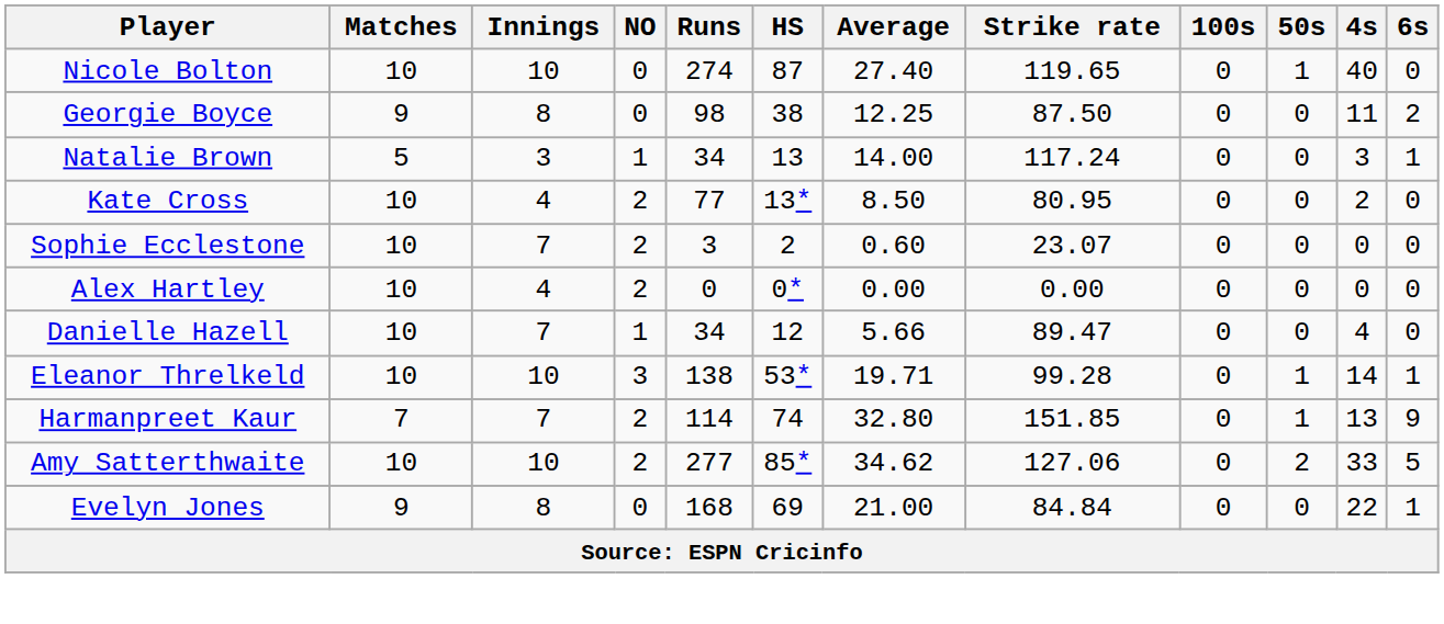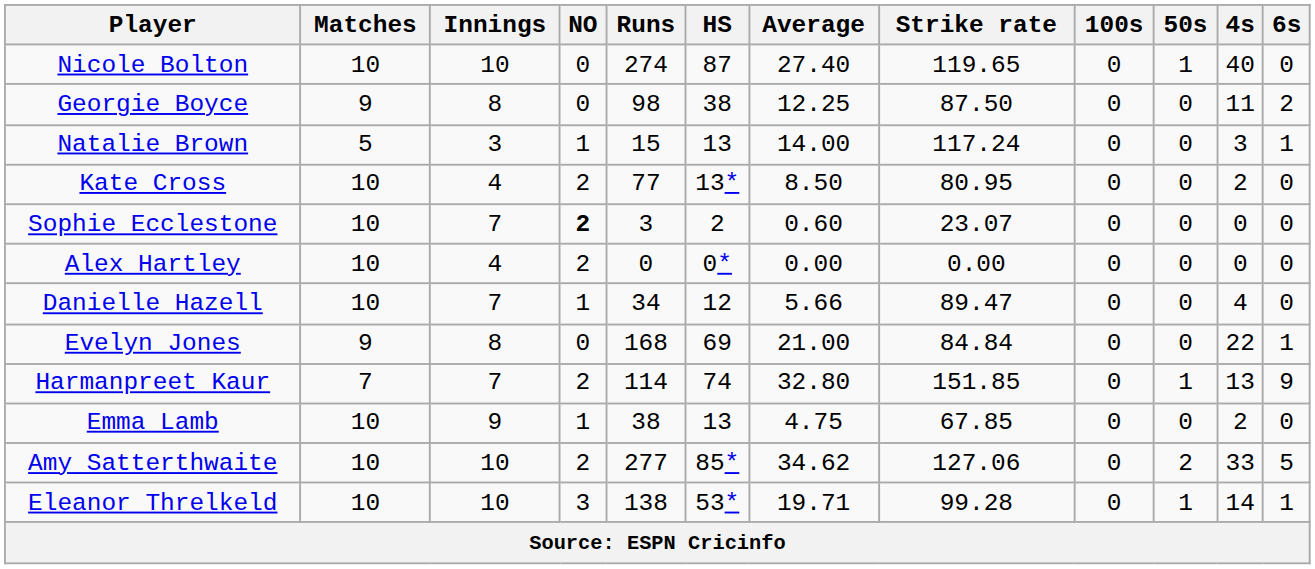 <table class="wikitable" style="text-align:center; width:55%;">
 <tr>
 <th>Player</th>
 <th>Matches</th>
 <th>Innings</th>
 <th>NO</th>
 <th>Runs</th>
 <th>HS</th>
 <th>Average</th>
 <th>Strike rate</th>
 <th>100s</th>
 <th>50s</th>
 <th>4s</th>
 <th>6s</th>
 </tr>
 <tr>
 <td><a href='#'>Nicole Bolton</a></td>
 <td>10</td>
 <td>10</td>
 <td>0</td>
 <td>274</td>
 <td>87</td>
 <td>27.40</td>
 <td>119.65</td>
 <td>0</td>
 <td>1</td>
 <td>40</td>
 <td>0</td>
 </tr>
 <tr>
 <td><a href='#'>Georgie Boyce</a></td>
 <td>9</td>
 <td>8</td>
 <td>0</td>
 <td>98</td>
 <td>38</td>
 <td>12.25</td>
 <td>87.50</td>
 <td>0</td>
 <td>0</td>
 <td>11</td>
 <td>2</td>
 </tr>
 <tr>
 <td><a href='#'>Natalie Brown</a></td>
 <td>5</td>
 <td>3</td>
 <td>1</td>
-<td>34</td>
+<td>15</td>
 <td>13</td>
 <td>14.00</td>
 <td>117.24</td>
 <td>0</td>
 <td>0</td>
 <td>3</td>
 <td>1</td>
 </tr>
 <tr>
 <td><a href='#'>Kate Cross</a></td>
 <td>10</td>
 <td>4</td>
 <td>2</td>
 <td>77</td>
 <td>13<a href='#'>*</a></td>
 <td>8.50</td>
 <td>80.95</td>
 <td>0</td>
 <td>0</td>
 <td>2</td>
 <td>0</td>
 </tr>
 <tr>
 <td><a href='#'>Sophie Ecclestone</a></td>
 <td>10</td>
 <td>7</td>
-<td>2</td>
+<td><strong>2</strong></td>
 <td>3</td>
 <td>2</td>
 <td>0.60</td>
 <td>23.07</td>
 <td>0</td>
 <td>0</td>
 <td>0</td>
 <td>0</td>
 </tr>
 <tr>
 <td><a href='#'>Alex Hartley</a></td>
 <td>10</td>
 <td>4</td>
 <td>2</td>
 <td>0</td>
 <td>0<a href='#'>*</a></td>
 <td>0.00</td>
 <td>0.00</td>
 <td>0</td>
 <td>0</td>
 <td>0</td>
 <td>0</td>
 </tr>
 <tr>
 <td><a href='#'>Danielle Hazell</a></td>
 <td>10</td>
 <td>7</td>
 <td>1</td>
 <td>34</td>
 <td>12</td>
 <td>5.66</td>
 <td>89.47</td>
 <td>0</td>
 <td>0</td>
 <td>4</td>
 <td>0</td>
 </tr>
 <tr>
-<td><a href='#'>Eleanor Threlkeld</a></td>
-<td>10</td>
-<td>10</td>
-<td>3</td>
-<td>138</td>
-<td>53<a href='#'>*</a></td>
-<td>19.71</td>
-<td>99.28</td>
+<td><a href='#'>Evelyn Jones</a></td>
+<td>9</td>
+<td>8</td>
 <td>0</td>
-<td>1</td>
-<td>14</td>
+<td>168</td>
+<td>69</td>
+<td>21.00</td>
+<td>84.84</td>
+<td>0</td>
+<td>0</td>
+<td>22</td>
 <td>1</td>
 </tr>
 <tr>
 <td><a href='#'>Harmanpreet Kaur</a></td>
 <td>7</td>
 <td>7</td>
 <td>2</td>
 <td>114</td>
 <td>74</td>
 <td>32.80</td>
 <td>151.85</td>
 <td>0</td>
 <td>1</td>
 <td>13</td>
 <td>9</td>
 </tr>
 <tr>
+<td><a href='#'>Emma Lamb</a></td>
+<td>10</td>
+<td>9</td>
+<td>1</td>
+<td>38</td>
+<td>13</td>
+<td>4.75</td>
+<td>67.85</td>
+<td>0</td>
+<td>0</td>
+<td>2</td>
+<td>0</td>
+</tr>
+<tr>
 <td><a href='#'>Amy Satterthwaite</a></td>
 <td>10</td>
 <td>10</td>
 <td>2</td>
 <td>277</td>
 <td>85<a href='#'>*</a></td>
 <td>34.62</td>
 <td>127.06</td>
 <td>0</td>
 <td>2</td>
 <td>33</td>
 <td>5</td>
 </tr>
 <tr>
-<td><a href='#'>Evelyn Jones</a></td>
-<td>9</td>
-<td>8</td>
+<td><a href='#'>Eleanor Threlkeld</a></td>
+<td>10</td>
+<td>10</td>
+<td>3</td>
+<td>138</td>
+<td>53<a href='#'>*</a></td>
+<td>19.71</td>
+<td>99.28</td>
 <td>0</td>
-<td>168</td>
-<td>69</td>
-<td>21.00</td>
-<td>84.84</td>
-<td>0</td>
-<td>0</td>
-<td>22</td>
+<td>1</td>
+<td>14</td>
 <td>1</td>
 </tr>
 <tr>
 <th colspan="12"><small>Source: ESPN Cricinfo </small></th>
 </tr>
 </table>
